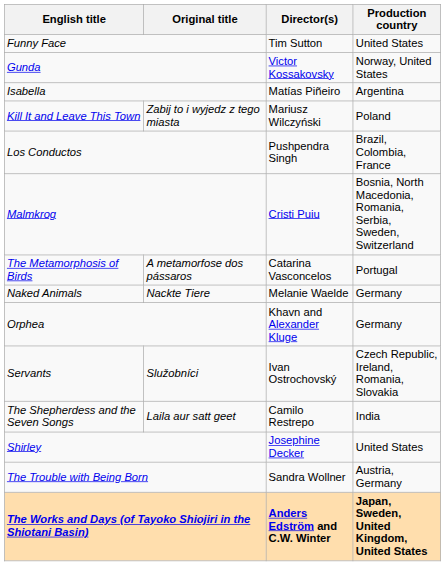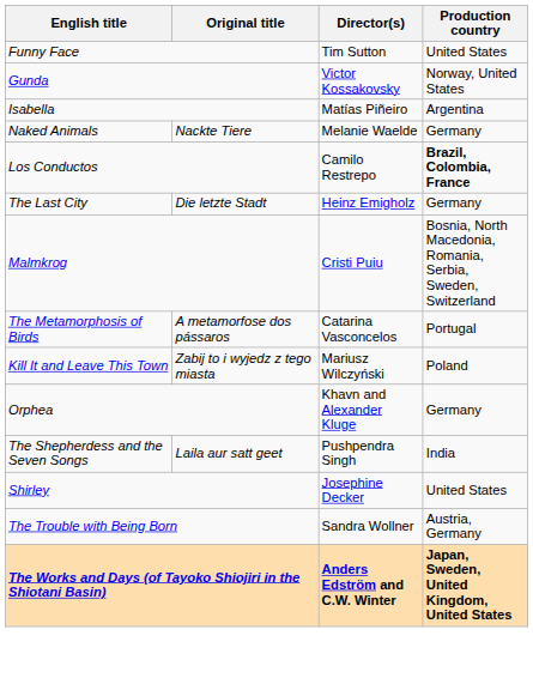 <table class="wikitable" width="100%" cellpadding="5">
 <tr>
 <th scope="col" width="32%">English title</th>
 <th scope="col" width="28%">Original title</th>
 <th scope="col" width="20%">Director(s)</th>
 <th scope="col" width="20%">Production country</th>
 </tr>
 <tr>
 <td colspan="2"><em>Funny Face</em></td>
 <td>Tim Sutton</td>
 <td>United States</td>
 </tr>
 <tr>
 <td colspan="2"><em><a href='#'>Gunda</a></em></td>
 <td><a href='#'>Victor Kossakovsky</a></td>
 <td>Norway, United States</td>
 </tr>
 <tr>
 <td colspan="2"><em>Isabella</em></td>
 <td>Matías Piñeiro</td>
 <td>Argentina</td>
 </tr>
 <tr>
-<td><em><a href='#'>Kill It and Leave This Town</a></em></td>
-<td><em>Zabij to i wyjedz z tego miasta</em></td>
-<td>Mariusz Wilczyński</td>
-<td>Poland</td>
+<td><em>Naked Animals</em></td>
+<td><em>Nackte Tiere</em></td>
+<td>Melanie Waelde</td>
+<td>Germany</td>
 </tr>
 <tr>
 <td colspan="2"><em>Los Conductos</em></td>
-<td>Pushpendra Singh</td>
-<td>Brazil, Colombia, France</td>
+<td>Camilo Restrepo</td>
+<td><strong>Brazil, Colombia, France</strong></td>
+</tr>
+<tr>
+<td><em>The Last City</em></td>
+<td><em>Die letzte Stadt</em></td>
+<td><a href='#'>Heinz Emigholz</a></td>
+<td>Germany</td>
 </tr>
 <tr>
 <td colspan="2"><em><a href='#'>Malmkrog</a></em></td>
 <td><a href='#'>Cristi Puiu</a></td>
 <td>Bosnia, North Macedonia, Romania, Serbia, Sweden, Switzerland</td>
 </tr>
 <tr>
 <td><em><a href='#'>The Metamorphosis of Birds</a></em></td>
 <td><em>A metamorfose dos pássaros</em></td>
 <td>Catarina Vasconcelos</td>
 <td>Portugal</td>
 </tr>
 <tr>
-<td><em>Naked Animals</em></td>
-<td><em>Nackte Tiere</em></td>
-<td>Melanie Waelde</td>
-<td>Germany</td>
+<td><em><a href='#'>Kill It and Leave This Town</a></em></td>
+<td><em>Zabij to i wyjedz z tego miasta</em></td>
+<td>Mariusz Wilczyński</td>
+<td>Poland</td>
 </tr>
 <tr>
 <td colspan="2"><em>Orphea</em></td>
 <td>Khavn and <a href='#'>Alexander Kluge</a></td>
 <td>Germany</td>
 </tr>
 <tr>
-<td><em>Servants</em></td>
-<td><em>Služobníci</em></td>
-<td>Ivan Ostrochovský</td>
-<td>Czech Republic, Ireland, Romania, Slovakia</td>
-</tr>
-<tr>
 <td><em>The Shepherdess and the Seven Songs</em></td>
 <td><em>Laila aur satt geet</em></td>
-<td>Camilo Restrepo</td>
+<td>Pushpendra Singh</td>
 <td>India</td>
 </tr>
 <tr>
 <td colspan="2"><em><a href='#'>Shirley</a></em></td>
 <td><a href='#'>Josephine Decker</a></td>
 <td>United States</td>
 </tr>
 <tr>
 <td colspan="2"><em><a href='#'>The Trouble with Being Born</a></em></td>
 <td>Sandra Wollner</td>
 <td>Austria, Germany</td>
 </tr>
 <tr style="background:#FFDEAD;">
 <td colspan="2"><strong><em><a href='#'>The Works and Days (of Tayoko Shiojiri in the Shiotani Basin)</a></em></strong></td>
 <td><strong><a href='#'>Anders Edström</a> and C.W. Winter</strong></td>
 <td><strong>Japan, Sweden, United Kingdom, United States</strong></td>
 </tr>
 </table>
